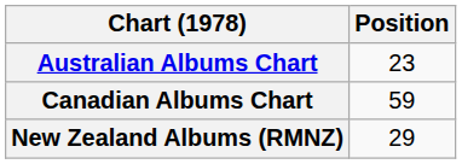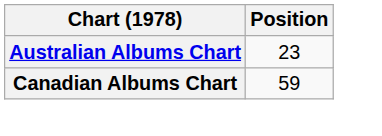 <table class="wikitable sortable plainrowheaders" style="text-align:center;">
 <tr>
 <th scope="col">Chart (1978)</th>
 <th scope="col">Position</th>
 </tr>
 <tr>
 <th scope="row"><a href='#'>Australian Albums Chart</a></th>
 <td>23</td>
 </tr>
 <tr>
 <th scope="row">Canadian Albums Chart</th>
 <td>59</td>
 </tr>
-<tr>
-<th scope="row">New Zealand Albums (RMNZ)</th>
-<td>29</td>
-</tr>
 </table>
